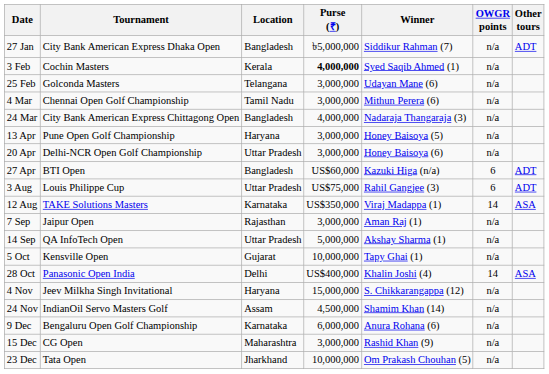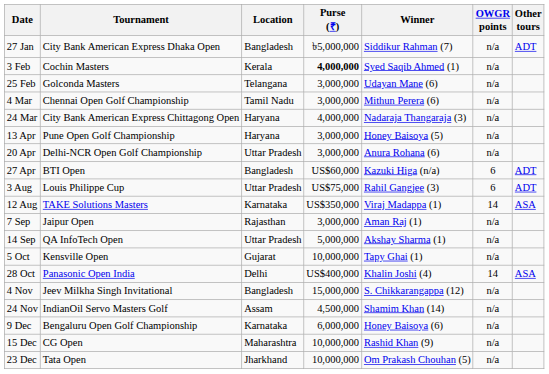 <table class="wikitable" style="font-size:95%">
 <tr>
 <th>Date</th>
 <th>Tournament</th>
 <th>Location</th>
 <th>Purse<br>(<a href='#'>₹</a>)</th>
 <th>Winner</th>
 <th><a href='#'>OWGR</a><br>points</th>
 <th>Other<br>tours</th>
 </tr>
 <tr>
 <td>27 Jan</td>
 <td>City Bank American Express Dhaka Open</td>
 <td>Bangladesh</td>
 <td align=right>৳5,000,000</td>
 <td> <a href='#'>Siddikur Rahman</a> (7)</td>
 <td align=center>n/a</td>
 <td><a href='#'>ADT</a></td>
 </tr>
 <tr>
 <td>3 Feb</td>
 <td>Cochin Masters</td>
 <td>Kerala</td>
 <td align=right><strong>4,000,000</strong></td>
 <td> <a href='#'>Syed Saqib Ahmed</a> (1)</td>
 <td align=center>n/a</td>
 <td></td>
 </tr>
 <tr>
 <td>25 Feb</td>
 <td>Golconda Masters</td>
 <td>Telangana</td>
 <td align=right>3,000,000</td>
 <td> <a href='#'>Udayan Mane</a> (6)</td>
 <td align=center>n/a</td>
 <td></td>
 </tr>
 <tr>
 <td>4 Mar</td>
 <td>Chennai Open Golf Championship</td>
 <td>Tamil Nadu</td>
 <td align=right>3,000,000</td>
 <td> <a href='#'>Mithun Perera</a> (6)</td>
 <td align=center>n/a</td>
 <td></td>
 </tr>
 <tr>
 <td>24 Mar</td>
 <td>City Bank American Express Chittagong Open</td>
-<td>Bangladesh</td>
+<td>Haryana</td>
 <td align=right>4,000,000</td>
 <td> <a href='#'>Nadaraja Thangaraja</a> (3)</td>
 <td align=center>n/a</td>
 <td></td>
 </tr>
 <tr>
 <td>13 Apr</td>
 <td>Pune Open Golf Championship</td>
 <td>Haryana</td>
 <td align=right>3,000,000</td>
 <td> <a href='#'>Honey Baisoya</a> (5)</td>
 <td align=center>n/a</td>
 <td></td>
 </tr>
 <tr>
 <td>20 Apr</td>
 <td>Delhi-NCR Open Golf Championship</td>
 <td>Uttar Pradesh</td>
 <td align=right>3,000,000</td>
-<td> <a href='#'>Honey Baisoya</a> (6)</td>
+<td> <a href='#'>Anura Rohana</a> (6)</td>
 <td align=center>n/a</td>
 <td></td>
 </tr>
 <tr>
 <td>27 Apr</td>
 <td>BTI Open</td>
 <td>Bangladesh</td>
 <td align=right>US$60,000</td>
 <td> <a href='#'>Kazuki Higa</a> (n/a)</td>
 <td align=center>6</td>
 <td><a href='#'>ADT</a></td>
 </tr>
 <tr>
 <td>3 Aug</td>
 <td>Louis Philippe Cup</td>
 <td>Uttar Pradesh</td>
 <td align=right>US$75,000</td>
 <td> <a href='#'>Rahil Gangjee</a> (3)</td>
 <td align=center>6</td>
 <td><a href='#'>ADT</a></td>
 </tr>
 <tr>
 <td>12 Aug</td>
 <td><a href='#'>TAKE Solutions Masters</a></td>
 <td>Karnataka</td>
 <td align=right>US$350,000</td>
 <td> <a href='#'>Viraj Madappa</a> (1)</td>
 <td align=center>14</td>
 <td><a href='#'>ASA</a></td>
 </tr>
 <tr>
 <td>7 Sep</td>
 <td>Jaipur Open</td>
 <td>Rajasthan</td>
 <td align=right>3,000,000</td>
 <td> <a href='#'>Aman Raj</a> (1)</td>
 <td align=center>n/a</td>
 <td></td>
 </tr>
 <tr>
 <td>14 Sep</td>
 <td>QA InfoTech Open</td>
 <td>Uttar Pradesh</td>
 <td align=right>5,000,000</td>
 <td> <a href='#'>Akshay Sharma</a> (1)</td>
 <td align=center>n/a</td>
 <td></td>
 </tr>
 <tr>
 <td>5 Oct</td>
 <td>Kensville Open</td>
 <td>Gujarat</td>
 <td align=right>10,000,000</td>
 <td> <a href='#'>Tapy Ghai</a> (1)</td>
 <td align=center>n/a</td>
 <td></td>
 </tr>
 <tr>
 <td>28 Oct</td>
 <td><a href='#'>Panasonic Open India</a></td>
 <td>Delhi</td>
 <td align=right>US$400,000</td>
 <td> <a href='#'>Khalin Joshi</a> (4)</td>
 <td align=center>14</td>
 <td><a href='#'>ASA</a></td>
 </tr>
 <tr>
 <td>4 Nov</td>
 <td>Jeev Milkha Singh Invitational</td>
-<td>Haryana</td>
+<td>Bangladesh</td>
 <td align=right>15,000,000</td>
 <td> <a href='#'>S. Chikkarangappa</a> (12)</td>
 <td align=center>n/a</td>
 <td></td>
 </tr>
 <tr>
 <td>24 Nov</td>
 <td>IndianOil Servo Masters Golf</td>
 <td>Assam</td>
 <td align=right>4,500,000</td>
 <td> <a href='#'>Shamim Khan</a> (14)</td>
 <td align=center>n/a</td>
 <td></td>
 </tr>
 <tr>
 <td>9 Dec</td>
 <td>Bengaluru Open Golf Championship</td>
 <td>Karnataka</td>
 <td align=right>6,000,000</td>
-<td> <a href='#'>Anura Rohana</a> (6)</td>
+<td> <a href='#'>Honey Baisoya</a> (6)</td>
 <td align=center>n/a</td>
 <td></td>
 </tr>
 <tr>
 <td>15 Dec</td>
 <td>CG Open</td>
 <td>Maharashtra</td>
-<td align=right>3,000,000</td>
+<td align=right>10,000,000</td>
 <td> <a href='#'>Rashid Khan</a> (9)</td>
 <td align=center>n/a</td>
 <td></td>
 </tr>
 <tr>
 <td>23 Dec</td>
 <td>Tata Open</td>
 <td>Jharkhand</td>
 <td align=right>10,000,000</td>
 <td> <a href='#'>Om Prakash Chouhan</a> (5)</td>
 <td align=center>n/a</td>
 <td></td>
 </tr>
 </table>
